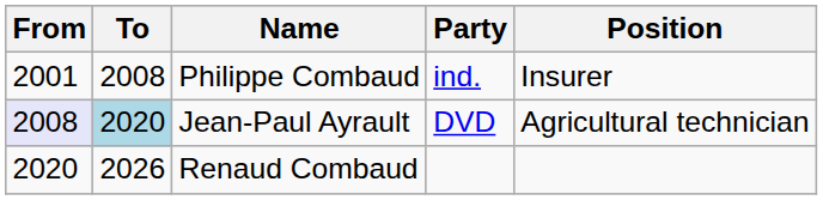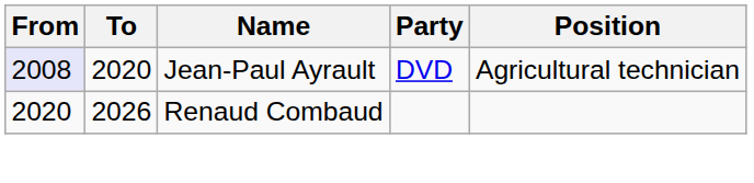 <table class="wikitable">
 <tr>
 <th>From</th>
 <th>To</th>
 <th>Name</th>
 <th>Party</th>
 <th>Position</th>
 </tr>
 <tr>
-<td>2001</td>
-<td>2008</td>
-<td>Philippe Combaud</td>
-<td><a href='#'>ind.</a></td>
-<td>Insurer</td>
-</tr>
-<tr>
 <td style="background: lavender;">2008</td>
-<td style="background: lightblue;">2020</td>
+<td>2020</td>
 <td>Jean-Paul Ayrault</td>
 <td><a href='#'>DVD</a></td>
 <td>Agricultural technician</td>
 </tr>
 <tr>
 <td>2020</td>
 <td>2026</td>
 <td>Renaud Combaud</td>
 <td></td>
 <td></td>
 </tr>
 </table>
